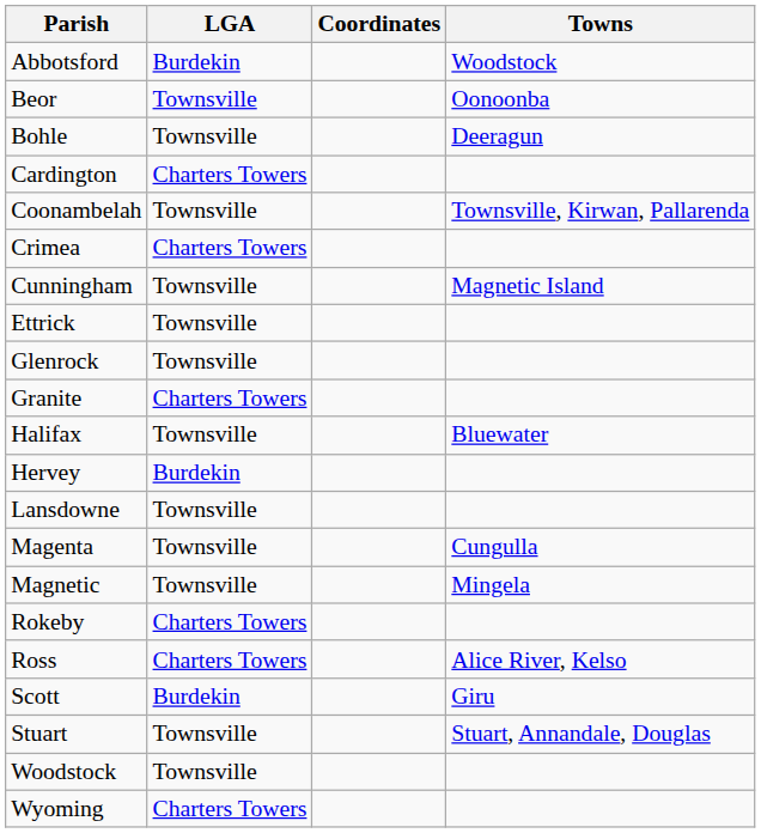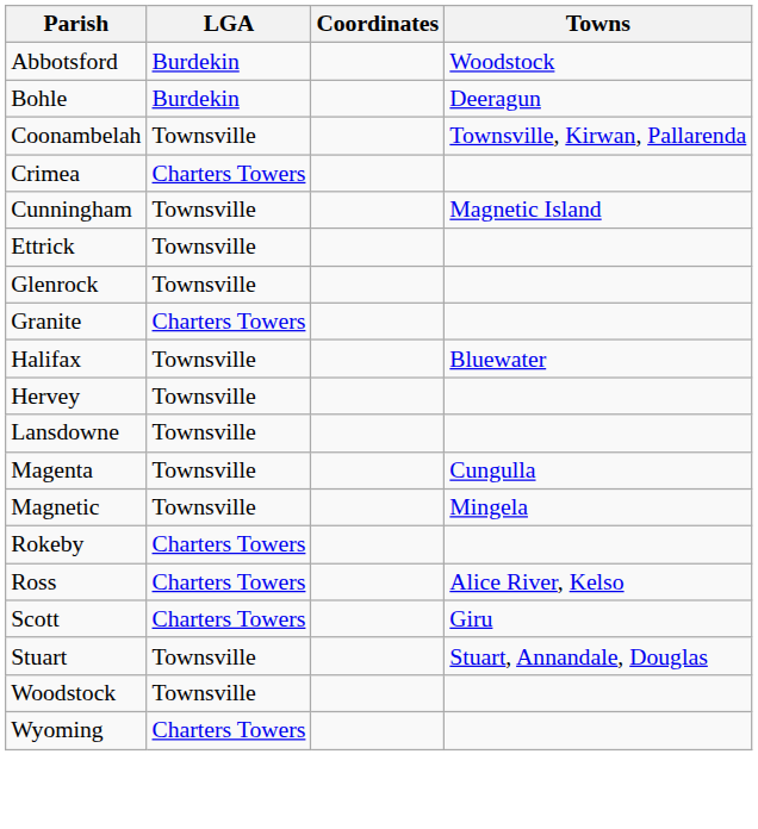 <table class="wikitable sortable">
 <tr>
 <th>Parish</th>
 <th>LGA</th>
 <th>Coordinates</th>
 <th>Towns</th>
 </tr>
 <tr>
 <td>Abbotsford</td>
 <td><a href='#'>Burdekin</a></td>
 <td></td>
 <td><a href='#'>Woodstock</a></td>
 </tr>
 <tr>
-<td>Beor</td>
-<td><a href='#'>Townsville</a></td>
-<td></td>
-<td><a href='#'>Oonoonba</a></td>
-</tr>
-<tr>
 <td>Bohle</td>
-<td>Townsville</td>
+<td><a href='#'>Burdekin</a></td>
 <td></td>
 <td><a href='#'>Deeragun</a></td>
-</tr>
-<tr>
-<td>Cardington</td>
-<td><a href='#'>Charters Towers</a></td>
-<td></td>
-<td></td>
 </tr>
 <tr>
 <td>Coonambelah</td>
 <td>Townsville</td>
 <td></td>
 <td><a href='#'>Townsville</a>, <a href='#'>Kirwan</a>, <a href='#'>Pallarenda</a></td>
 </tr>
 <tr>
 <td>Crimea</td>
 <td><a href='#'>Charters Towers</a></td>
 <td></td>
 <td></td>
 </tr>
 <tr>
 <td>Cunningham</td>
 <td>Townsville</td>
 <td></td>
 <td><a href='#'>Magnetic Island</a></td>
 </tr>
 <tr>
 <td>Ettrick</td>
 <td>Townsville</td>
 <td></td>
 <td></td>
 </tr>
 <tr>
 <td>Glenrock</td>
 <td>Townsville</td>
 <td></td>
 <td></td>
 </tr>
 <tr>
 <td>Granite</td>
 <td><a href='#'>Charters Towers</a></td>
 <td></td>
 <td></td>
 </tr>
 <tr>
 <td>Halifax</td>
 <td>Townsville</td>
 <td></td>
 <td><a href='#'>Bluewater</a></td>
 </tr>
 <tr>
 <td>Hervey</td>
-<td><a href='#'>Burdekin</a></td>
+<td>Townsville</td>
 <td></td>
 <td></td>
 </tr>
 <tr>
 <td>Lansdowne</td>
 <td>Townsville</td>
 <td></td>
 <td></td>
 </tr>
 <tr>
 <td>Magenta</td>
 <td>Townsville</td>
 <td></td>
 <td><a href='#'>Cungulla</a></td>
 </tr>
 <tr>
 <td>Magnetic</td>
 <td>Townsville</td>
 <td></td>
 <td><a href='#'>Mingela</a></td>
 </tr>
 <tr>
 <td>Rokeby</td>
 <td><a href='#'>Charters Towers</a></td>
 <td></td>
 <td></td>
 </tr>
 <tr>
 <td>Ross</td>
 <td><a href='#'>Charters Towers</a></td>
 <td></td>
 <td><a href='#'>Alice River</a>, <a href='#'>Kelso</a></td>
 </tr>
 <tr>
 <td>Scott</td>
-<td><a href='#'>Burdekin</a></td>
+<td><a href='#'>Charters Towers</a></td>
 <td></td>
 <td><a href='#'>Giru</a></td>
 </tr>
 <tr>
 <td>Stuart</td>
 <td>Townsville</td>
 <td></td>
 <td><a href='#'>Stuart</a>, <a href='#'>Annandale</a>, <a href='#'>Douglas</a></td>
 </tr>
 <tr>
 <td>Woodstock</td>
 <td>Townsville</td>
 <td></td>
 <td></td>
 </tr>
 <tr>
 <td>Wyoming</td>
 <td><a href='#'>Charters Towers</a></td>
 <td></td>
 <td></td>
 </tr>
 </table>
